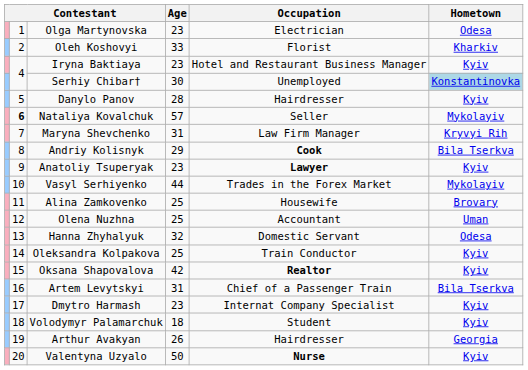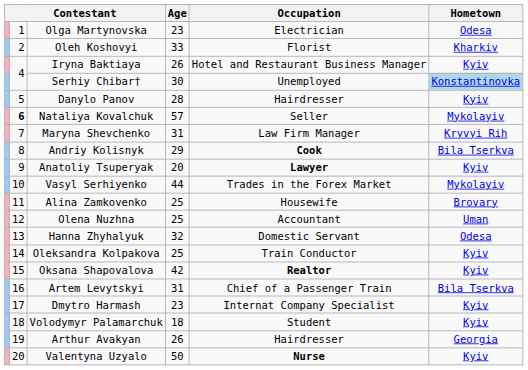 <table class="wikitable" style="text-align:center" style="width:70%;">
 <tr>
 <th colspan="3">Contestant</th>
 <th>Age</th>
 <th>Occupation</th>
 <th>Hometown</th>
 </tr>
 <tr>
 <td style="background:#faafbe"></td>
 <td align="right">1</td>
 <td>Olga Martynovska</td>
 <td>23</td>
 <td>Electrician</td>
 <td><a href='#'>Odesa</a></td>
 </tr>
 <tr>
 <td style="background:#9cf;"></td>
 <td align="right">2</td>
 <td>Oleh Koshovyi</td>
 <td>33</td>
 <td>Florist</td>
 <td><a href='#'>Kharkiv</a></td>
 </tr>
 <tr>
 <td style="background:#faafbe;"></td>
 <td align="right" rowspan="2">4</td>
 <td>Iryna Baktiaya</td>
-<td>23</td>
+<td>26</td>
 <td>Hotel and Restaurant Business Manager</td>
 <td><a href='#'>Kyiv</a></td>
 </tr>
 <tr>
 <td style="background:#9cf;"></td>
 <td>Serhiy Chibar†</td>
 <td>30</td>
 <td>Unemployed</td>
 <td style="background: lightblue;"><a href='#'>Konstantinovka</a></td>
 </tr>
 <tr>
 <td style="background:#9cf;"></td>
 <td align="right">5</td>
 <td>Danylo Panov</td>
 <td>28</td>
 <td>Hairdresser</td>
 <td><a href='#'>Kyiv</a></td>
 </tr>
 <tr>
 <td style="background:#faafbe"></td>
 <td align="right"><strong>6</strong></td>
 <td>Nataliya Kovalchuk</td>
 <td>57</td>
 <td>Seller</td>
 <td><a href='#'>Mykolayiv</a></td>
 </tr>
 <tr>
 <td style="background:#faafbe"></td>
 <td align="right">7</td>
 <td>Maryna Shevchenko</td>
 <td>31</td>
 <td>Law Firm Manager</td>
 <td><a href='#'>Kryvyi Rih</a></td>
 </tr>
 <tr>
 <td style="background:#9cf;"></td>
 <td align="right">8</td>
 <td>Andriy Kolisnyk</td>
 <td>29</td>
 <td><strong>Cook</strong></td>
 <td><a href='#'>Bila Tserkva</a></td>
 </tr>
 <tr>
 <td style="background:#9cf;"></td>
 <td align="right">9</td>
 <td>Anatoliy Tsuperyak</td>
-<td>23</td>
+<td>20</td>
 <td><strong>Lawyer</strong></td>
 <td><a href='#'>Kyiv</a></td>
 </tr>
 <tr>
 <td style="background:#9cf;"></td>
 <td align="right">10</td>
 <td>Vasyl Serhiyenko</td>
 <td>44</td>
 <td>Trades in the Forex Market</td>
 <td><a href='#'>Mykolayiv</a></td>
 </tr>
 <tr>
 <td style="background:#faafbe;"></td>
 <td align="right">11</td>
 <td>Alina Zamkovenko</td>
 <td>25</td>
 <td>Housewife</td>
 <td><a href='#'>Brovary</a></td>
 </tr>
 <tr>
 <td style="background:#faafbe;"></td>
 <td align="right">12</td>
 <td>Olena Nuzhna</td>
 <td>25</td>
 <td>Accountant</td>
 <td><a href='#'>Uman</a></td>
 </tr>
 <tr>
 <td style="background:#faafbe;"></td>
 <td align="right">13</td>
 <td>Hanna Zhyhalyuk</td>
 <td>32</td>
 <td>Domestic Servant</td>
 <td><a href='#'>Odesa</a></td>
 </tr>
 <tr>
 <td style="background:#faafbe;"></td>
 <td align="right">14</td>
 <td>Oleksandra Kolpakova</td>
 <td>25</td>
 <td>Train Conductor</td>
 <td><a href='#'>Kyiv</a></td>
 </tr>
 <tr>
 <td style="background:#faafbe"></td>
 <td align="right">15</td>
 <td>Oksana Shapovalova</td>
 <td>42</td>
 <td><strong>Realtor</strong></td>
 <td><a href='#'>Kyiv</a></td>
 </tr>
 <tr>
 <td style="background:#9cf;"></td>
 <td align="right">16</td>
 <td>Artem Levytskyi</td>
 <td>31</td>
 <td>Chief of a Passenger Train</td>
 <td><a href='#'>Bila Tserkva</a></td>
 </tr>
 <tr>
 <td style="background:#9cf;"></td>
 <td align="right">17</td>
 <td>Dmytro Harmash</td>
 <td>23</td>
 <td>Internat Company Specialist</td>
 <td><a href='#'>Kyiv</a></td>
 </tr>
 <tr>
 <td style="background:#9cf;"></td>
 <td align="right">18</td>
 <td>Volodymyr Palamarchuk</td>
 <td>18</td>
 <td>Student</td>
 <td><a href='#'>Kyiv</a></td>
 </tr>
 <tr>
 <td style="background:#9cf;"></td>
 <td align="right">19</td>
 <td>Arthur Avakyan</td>
 <td>26</td>
 <td>Hairdresser</td>
 <td><a href='#'>Georgia</a></td>
 </tr>
 <tr>
 <td style="background:#faafbe"></td>
 <td align="right" rowspan="2">20</td>
 <td>Valentyna Uzyalo</td>
 <td>50</td>
 <td><strong>Nurse</strong></td>
 <td><a href='#'>Kyiv</a></td>
 </tr>
 </table>
